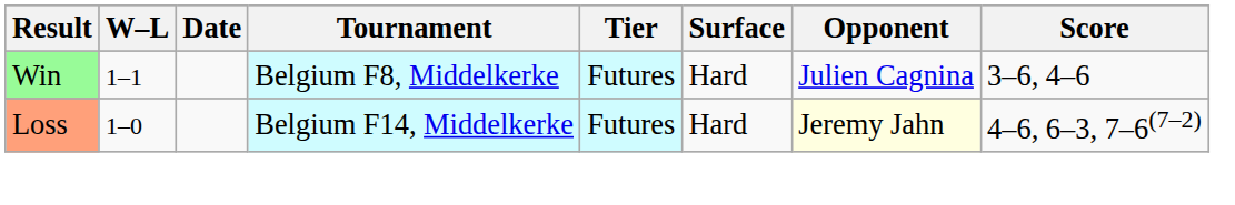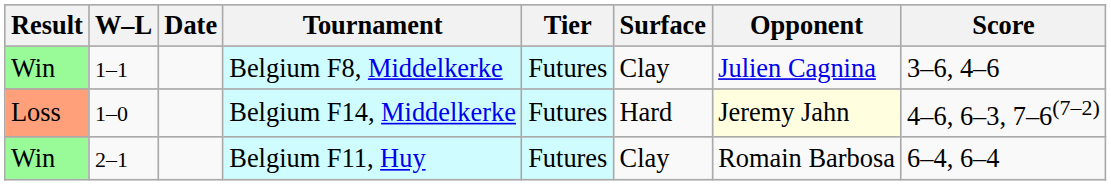 <table class="sortable wikitable">
 <tr>
 <th>Result</th>
 <th class="unsortable">W–L</th>
 <th>Date</th>
 <th>Tournament</th>
 <th>Tier</th>
 <th>Surface</th>
 <th>Opponent</th>
 <th class="unsortable">Score</th>
 </tr>
 <tr>
 <td bgcolor=98FB98>Win</td>
 <td><small>1–1</small></td>
 <td></td>
 <td style="background:#cffcff;">Belgium F8, <a href='#'>Middelkerke</a></td>
 <td style="background:#cffcff;">Futures</td>
-<td>Hard</td>
+<td>Clay</td>
 <td> <a href='#'>Julien Cagnina</a></td>
 <td>3–6, 4–6</td>
 </tr>
 <tr>
 <td bgcolor=#FFA07A>Loss</td>
 <td><small>1–0</small></td>
 <td></td>
 <td style="background:#cffcff;">Belgium F14, <a href='#'>Middelkerke</a></td>
 <td style="background:#cffcff;">Futures</td>
 <td>Hard</td>
 <td style="background: lightyellow;"> Jeremy Jahn</td>
 <td>4–6, 6–3, 7–6<sup>(7–2)</sup></td>
 </tr>
+<tr>
+<td bgcolor=98FB98>Win</td>
+<td><small>2–1</small></td>
+<td></td>
+<td style="background:#cffcff;">Belgium F11, <a href='#'>Huy</a></td>
+<td style="background:#cffcff;">Futures</td>
+<td>Clay</td>
+<td> Romain Barbosa</td>
+<td>6–4, 6–4</td>
+</tr>
 </table>
